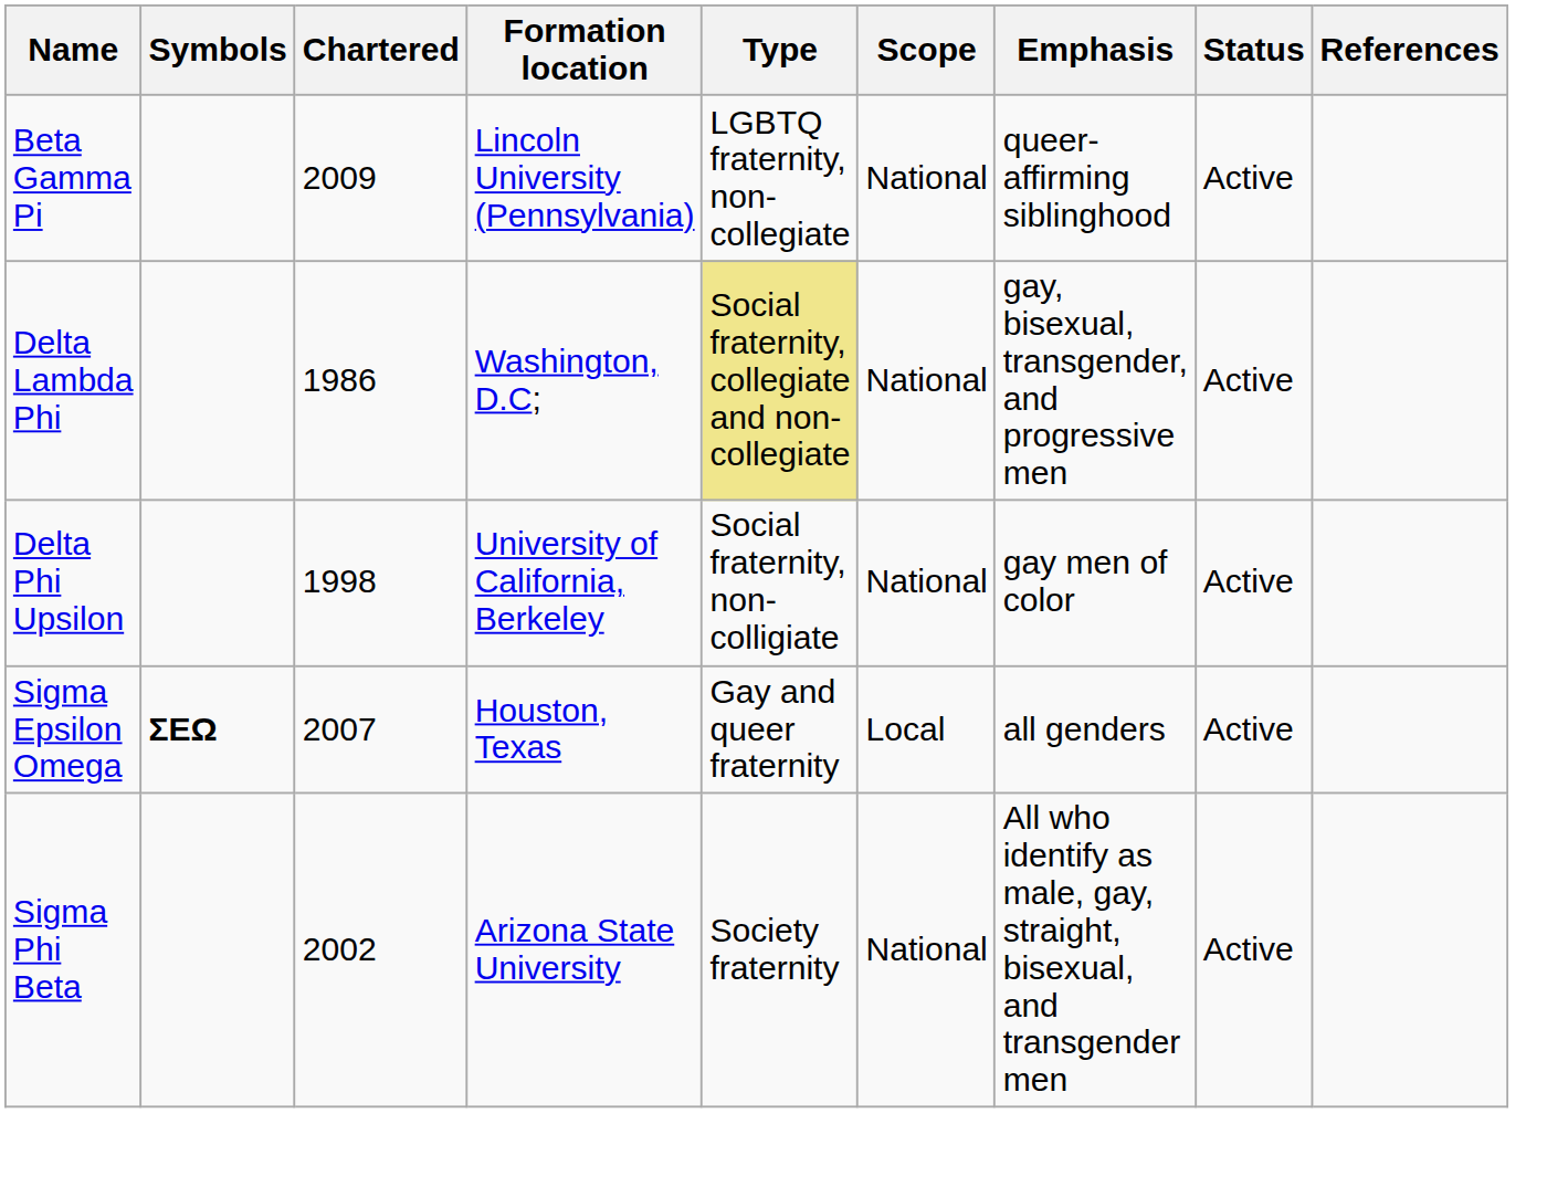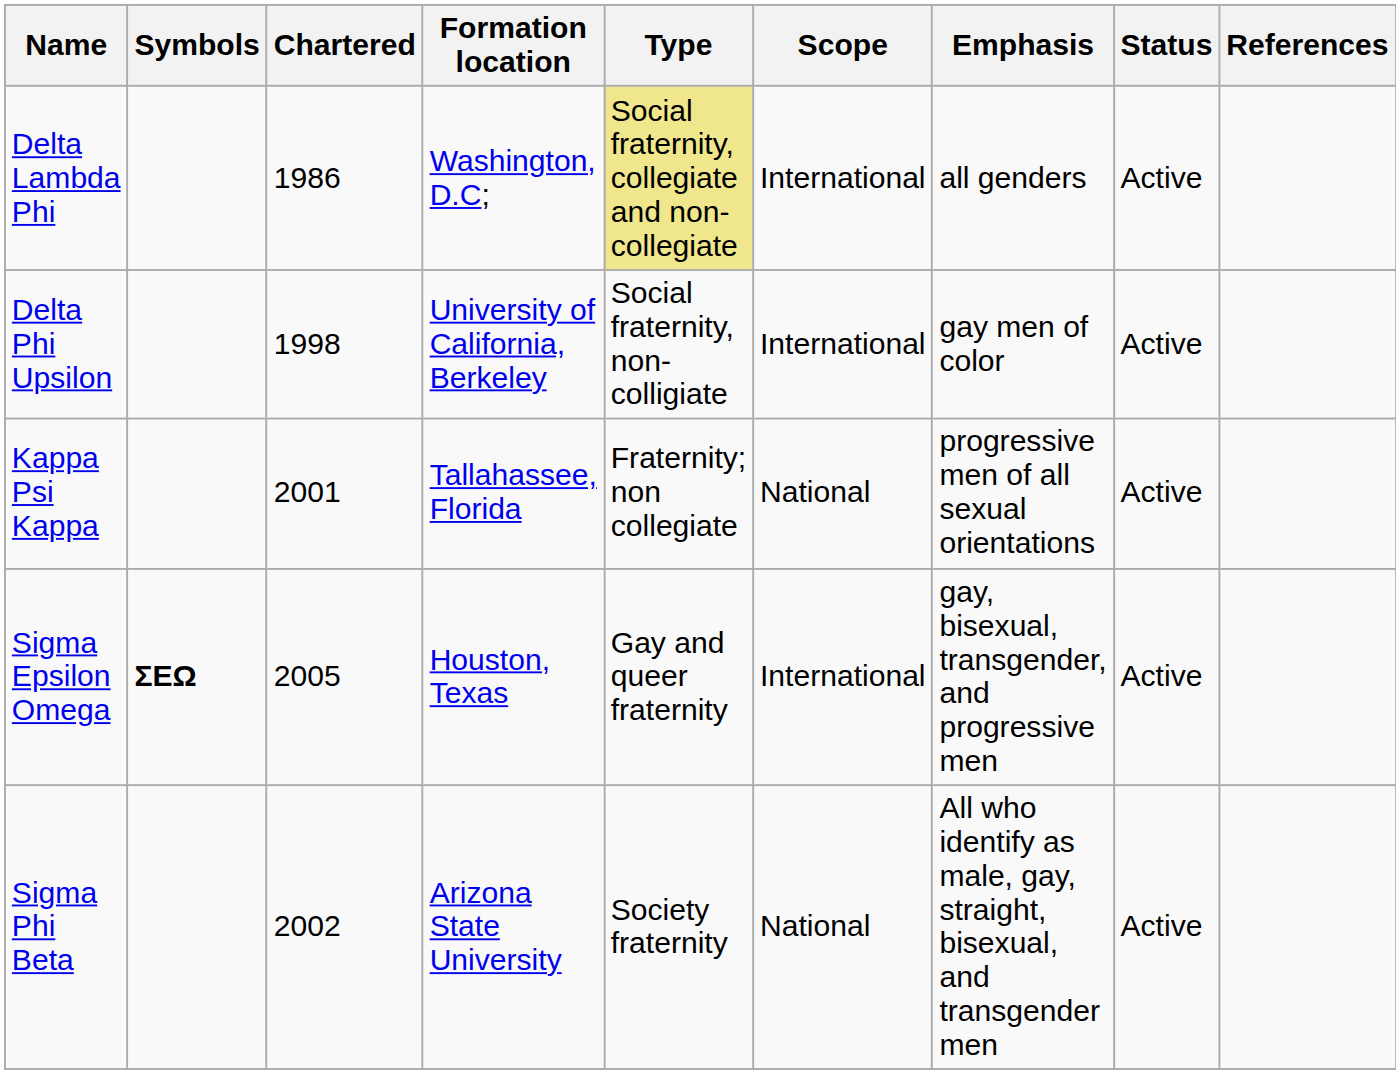 <table class="wikitable sortable">
 <tr>
 <th>Name</th>
 <th>Symbols</th>
 <th>Chartered</th>
 <th>Formation location</th>
 <th>Type</th>
 <th>Scope</th>
 <th>Emphasis</th>
 <th>Status</th>
 <th>References</th>
 </tr>
 <tr>
-<td><a href='#'>Beta Gamma Pi</a></td>
-<td><strong></strong></td>
-<td>2009</td>
-<td><a href='#'>Lincoln University (Pennsylvania)</a></td>
-<td>LGBTQ fraternity, non-collegiate</td>
-<td>National</td>
-<td>queer-affirming siblinghood</td>
-<td>Active</td>
-<td></td>
-</tr>
-<tr>
 <td><a href='#'>Delta Lambda Phi</a></td>
 <td><strong></strong></td>
 <td>1986</td>
 <td><a href='#'>Washington, D.C</a>;</td>
 <td style="background: khaki;">Social fraternity, collegiate and non-collegiate</td>
-<td>National</td>
-<td>gay, bisexual, transgender, and progressive men</td>
+<td>International</td>
+<td>all genders</td>
 <td>Active</td>
 <td></td>
 </tr>
 <tr>
 <td><a href='#'>Delta Phi Upsilon</a></td>
 <td><strong></strong></td>
 <td>1998</td>
 <td><a href='#'>University of California, Berkeley</a></td>
 <td>Social fraternity, non-colligiate</td>
+<td>International</td>
+<td>gay men of color</td>
+<td>Active</td>
+<td></td>
+</tr>
+<tr>
+<td><a href='#'>Kappa Psi Kappa</a></td>
+<td><strong></strong></td>
+<td>2001</td>
+<td><a href='#'>Tallahassee, Florida</a></td>
+<td>Fraternity; non collegiate</td>
 <td>National</td>
-<td>gay men of color</td>
+<td>progressive men of all sexual orientations</td>
 <td>Active</td>
 <td></td>
 </tr>
 <tr>
 <td><a href='#'>Sigma Epsilon Omega</a></td>
 <td><strong>ΣΕΩ</strong></td>
-<td>2007</td>
+<td>2005</td>
 <td><a href='#'>Houston, Texas</a></td>
 <td>Gay and queer fraternity</td>
-<td>Local</td>
-<td>all genders</td>
+<td>International</td>
+<td>gay, bisexual, transgender, and progressive men</td>
 <td>Active</td>
 <td></td>
 </tr>
 <tr>
 <td><a href='#'>Sigma Phi Beta</a></td>
 <td><strong></strong></td>
 <td>2002</td>
 <td><a href='#'>Arizona State University</a></td>
 <td>Society fraternity</td>
 <td>National</td>
 <td>All who identify as male, gay, straight, bisexual, and transgender men</td>
 <td>Active</td>
 <td></td>
 </tr>
 </table>
